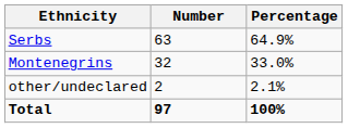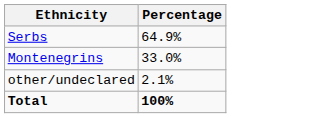 <table class="wikitable">
 <tr>
 <th width="100px">Ethnicity</th>
-<th width="80px">Number</th>
 <th width="80px">Percentage</th>
 </tr>
 <tr>
 <td><a href='#'>Serbs</a></td>
-<td>63</td>
 <td>64.9%</td>
 </tr>
 <tr>
 <td><a href='#'>Montenegrins</a></td>
-<td>32</td>
 <td>33.0%</td>
 </tr>
 <tr>
 <td>other/undeclared</td>
-<td>2</td>
 <td>2.1%</td>
 </tr>
 <tr>
 <td><strong>Total</strong></td>
-<td><strong>97</strong></td>
 <td><strong>100%</strong></td>
 </tr>
 </table>
